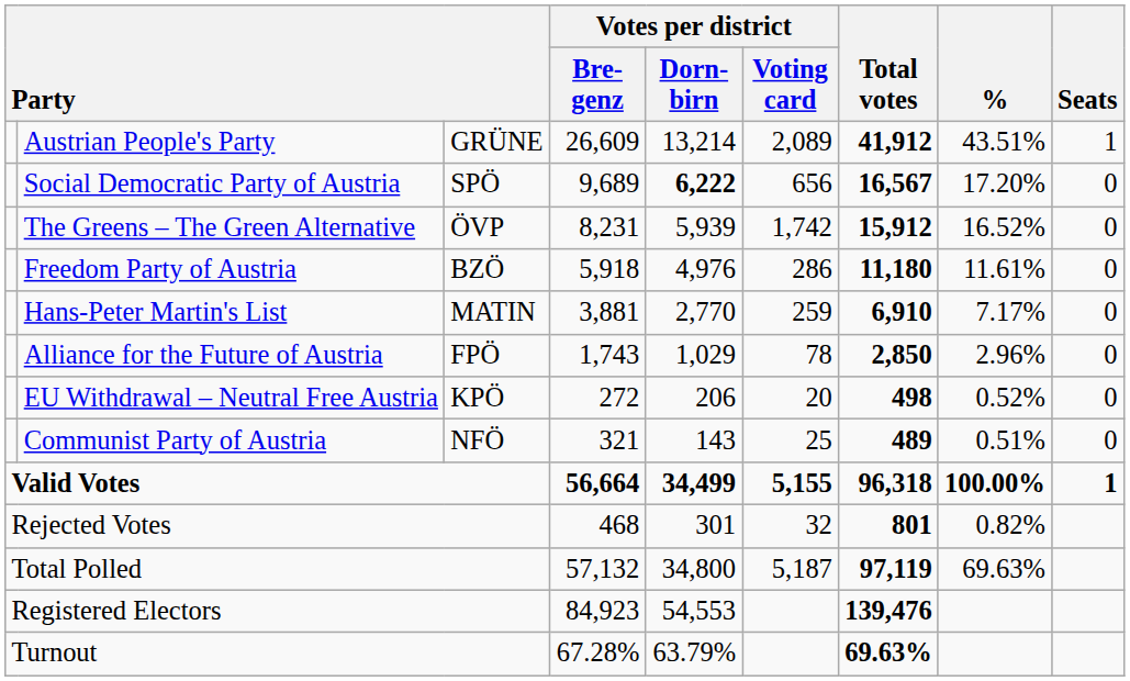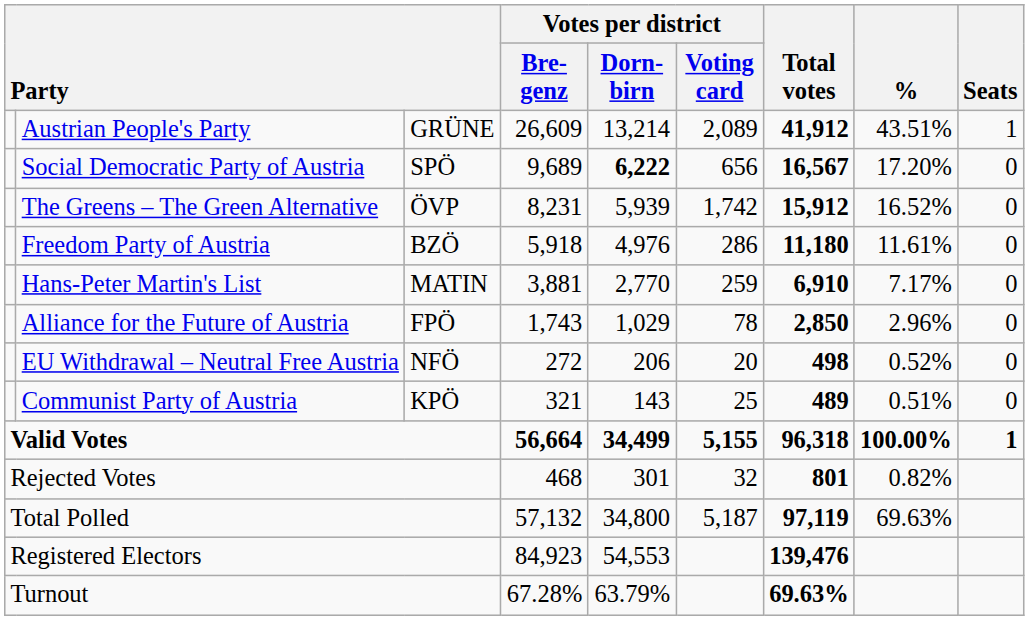 <table class="wikitable" border="1" style="text-align:right;">
 <tr>
 <th style="text-align:left;" valign=bottom rowspan=2 colspan=3>Party</th>
 <th colspan=3>Votes per district</th>
 <th align=center valign=bottom rowspan=2 width="50">Total<br>votes</th>
 <th align=center valign=bottom rowspan=2 width="50">%</th>
 <th align=center valign=bottom rowspan=2>Seats</th>
 </tr>
 <tr>
 <th align=center valign=bottom width="50"><a href='#'>Bre-<br>genz</a></th>
 <th align=center valign=bottom width="50"><a href='#'>Dorn-<br>birn</a></th>
 <th align=center valign=bottom width="50"><a href='#'>Voting<br>card</a></th>
 </tr>
 <tr>
 <td></td>
 <td align=left><a href='#'>Austrian People's Party</a></td>
 <td align=left>GRÜNE</td>
 <td>26,609</td>
 <td>13,214</td>
 <td>2,089</td>
 <td><strong>41,912</strong></td>
 <td>43.51%</td>
 <td>1</td>
 </tr>
 <tr>
 <td></td>
 <td align=left><a href='#'>Social Democratic Party of Austria</a></td>
 <td align=left>SPÖ</td>
 <td>9,689</td>
 <td><strong>6,222</strong></td>
 <td>656</td>
 <td><strong>16,567</strong></td>
 <td>17.20%</td>
 <td>0</td>
 </tr>
 <tr>
 <td></td>
 <td align=left style="white-space: nowrap;"><a href='#'>The Greens – The Green Alternative</a></td>
 <td align=left>ÖVP</td>
 <td>8,231</td>
 <td>5,939</td>
 <td>1,742</td>
 <td><strong>15,912</strong></td>
 <td>16.52%</td>
 <td>0</td>
 </tr>
 <tr>
 <td></td>
 <td align=left><a href='#'>Freedom Party of Austria</a></td>
 <td align=left>BZÖ</td>
 <td>5,918</td>
 <td>4,976</td>
 <td>286</td>
 <td><strong>11,180</strong></td>
 <td>11.61%</td>
 <td>0</td>
 </tr>
 <tr>
 <td></td>
 <td align=left><a href='#'>Hans-Peter Martin's List</a></td>
 <td align=left>MATIN</td>
 <td>3,881</td>
 <td>2,770</td>
 <td>259</td>
 <td><strong>6,910</strong></td>
 <td>7.17%</td>
 <td>0</td>
 </tr>
 <tr>
 <td></td>
 <td align=left><a href='#'>Alliance for the Future of Austria</a></td>
 <td align=left>FPÖ</td>
 <td>1,743</td>
 <td>1,029</td>
 <td>78</td>
 <td><strong>2,850</strong></td>
 <td>2.96%</td>
 <td>0</td>
 </tr>
 <tr>
 <td></td>
 <td align=left><a href='#'>EU Withdrawal – Neutral Free Austria</a></td>
-<td align=left>KPÖ</td>
+<td align=left>NFÖ</td>
 <td>272</td>
 <td>206</td>
 <td>20</td>
 <td><strong>498</strong></td>
 <td>0.52%</td>
 <td>0</td>
 </tr>
 <tr>
 <td></td>
 <td align=left><a href='#'>Communist Party of Austria</a></td>
-<td align=left>NFÖ</td>
+<td align=left>KPÖ</td>
 <td>321</td>
 <td>143</td>
 <td>25</td>
 <td><strong>489</strong></td>
 <td>0.51%</td>
 <td>0</td>
 </tr>
 <tr style="font-weight:bold">
 <td align=left colspan=3>Valid Votes</td>
 <td>56,664</td>
 <td>34,499</td>
 <td>5,155</td>
 <td>96,318</td>
 <td>100.00%</td>
 <td>1</td>
 </tr>
 <tr>
 <td align=left colspan=3>Rejected Votes</td>
 <td>468</td>
 <td>301</td>
 <td>32</td>
 <td><strong>801</strong></td>
 <td>0.82%</td>
 <td></td>
 </tr>
 <tr>
 <td align=left colspan=3>Total Polled</td>
 <td>57,132</td>
 <td>34,800</td>
 <td>5,187</td>
 <td><strong>97,119</strong></td>
 <td>69.63%</td>
 <td></td>
 </tr>
 <tr>
 <td align=left colspan=3>Registered Electors</td>
 <td>84,923</td>
 <td>54,553</td>
 <td></td>
 <td><strong>139,476</strong></td>
 <td></td>
 <td></td>
 </tr>
 <tr>
 <td align=left colspan=3>Turnout</td>
 <td>67.28%</td>
 <td>63.79%</td>
 <td></td>
 <td><strong>69.63%</strong></td>
 <td></td>
 <td></td>
 </tr>
 </table>
